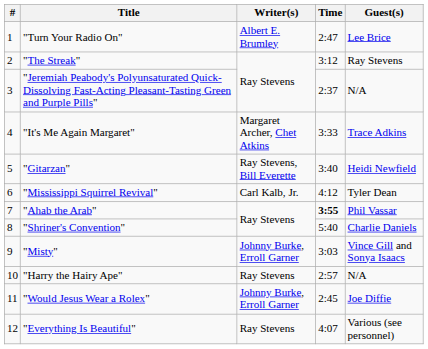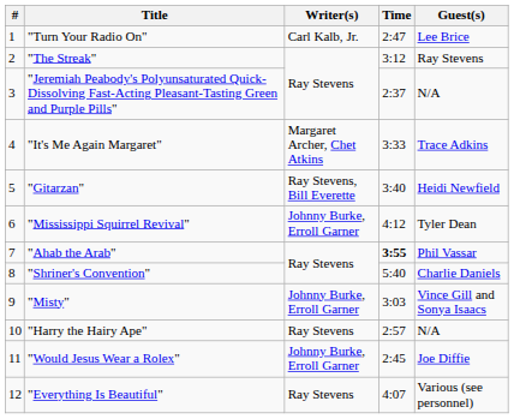 <table class="wikitable">
 <tr>
 <th align="center">#</th>
 <th align="center" width="auto">Title</th>
 <th align="center" width="auto">Writer(s)</th>
 <th align="center" width="auto">Time</th>
 <th align="center" width="auto">Guest(s)</th>
 </tr>
 <tr>
 <td>1</td>
 <td>"Turn Your Radio On"</td>
-<td><a href='#'>Albert E. Brumley</a></td>
+<td>Carl Kalb, Jr.</td>
 <td>2:47</td>
 <td><a href='#'>Lee Brice</a></td>
 </tr>
 <tr>
 <td>2</td>
 <td>"<a href='#'>The Streak</a>"</td>
 <td rowspan=2>Ray Stevens</td>
 <td>3:12</td>
 <td>Ray Stevens</td>
 </tr>
 <tr>
 <td>3</td>
 <td>"<a href='#'>Jeremiah Peabody's Polyunsaturated Quick-Dissolving Fast-Acting Pleasant-Tasting Green and Purple Pills</a>"</td>
 <td>2:37</td>
 <td>N/A</td>
 </tr>
 <tr>
 <td>4</td>
 <td>"It's Me Again Margaret"</td>
 <td>Margaret Archer, <a href='#'>Chet Atkins</a></td>
 <td>3:33</td>
 <td><a href='#'>Trace Adkins</a></td>
 </tr>
 <tr>
 <td>5</td>
 <td>"<a href='#'>Gitarzan</a>"</td>
 <td>Ray Stevens, <a href='#'>Bill Everette</a></td>
 <td>3:40</td>
 <td><a href='#'>Heidi Newfield</a></td>
 </tr>
 <tr>
 <td>6</td>
 <td>"<a href='#'>Mississippi Squirrel Revival</a>"</td>
-<td>Carl Kalb, Jr.</td>
+<td><a href='#'>Johnny Burke</a>, <a href='#'>Erroll Garner</a></td>
 <td>4:12</td>
 <td>Tyler Dean</td>
 </tr>
 <tr>
 <td>7</td>
 <td>"<a href='#'>Ahab the Arab</a>"</td>
 <td rowspan=2>Ray Stevens</td>
 <td><strong>3:55</strong></td>
 <td><a href='#'>Phil Vassar</a></td>
 </tr>
 <tr>
 <td>8</td>
 <td>"<a href='#'>Shriner's Convention</a>"</td>
 <td>5:40</td>
 <td><a href='#'>Charlie Daniels</a></td>
 </tr>
 <tr>
 <td>9</td>
 <td>"<a href='#'>Misty</a>"</td>
 <td><a href='#'>Johnny Burke</a>, <a href='#'>Erroll Garner</a></td>
 <td>3:03</td>
 <td><a href='#'>Vince Gill</a> and <a href='#'>Sonya Isaacs</a></td>
 </tr>
 <tr>
 <td>10</td>
 <td>"Harry the Hairy Ape"</td>
 <td>Ray Stevens</td>
 <td>2:57</td>
 <td>N/A</td>
 </tr>
 <tr>
 <td>11</td>
 <td>"<a href='#'>Would Jesus Wear a Rolex</a>"</td>
 <td><a href='#'>Johnny Burke</a>, <a href='#'>Erroll Garner</a></td>
 <td>2:45</td>
 <td><a href='#'>Joe Diffie</a></td>
 </tr>
 <tr>
 <td>12</td>
 <td>"<a href='#'>Everything Is Beautiful</a>"</td>
 <td>Ray Stevens</td>
 <td>4:07</td>
 <td>Various (see personnel)</td>
 </tr>
 </table>
